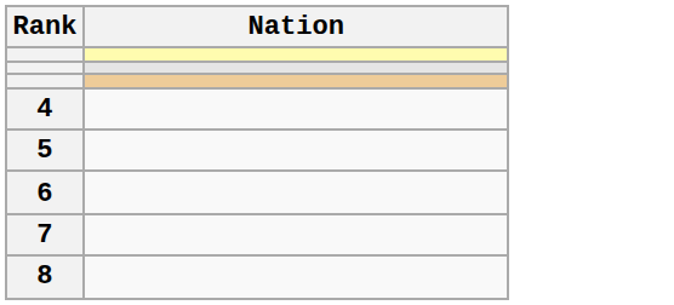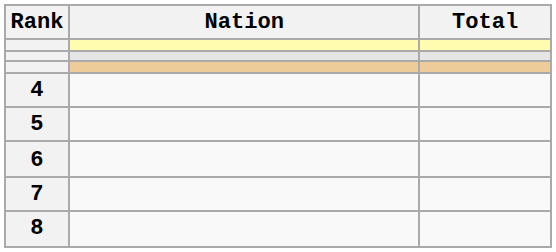 <table class="wikitable sortable" style="text-align:center; font-size:85%">
 <tr>
 <th scope="col" style="width:20px;">Rank</th>
 <th scope="col" style="width:170px;">Nation</th>
+<th scope="col" style="width:60px;">Total</th>
 </tr>
 <tr bgcolor="fffcaf">
 <th scope="row"></th>
 <td align="left"></td>
+<td></td>
 </tr>
 <tr bgcolor="e5e5e5">
 <th scope="row"></th>
 <td align="left"></td>
+<td></td>
 </tr>
 <tr bgcolor="eecc99">
 <th scope="row"></th>
 <td align="left"></td>
+<td></td>
 </tr>
 <tr>
 <th scope="row">4</th>
 <td align="left"></td>
+<td></td>
 </tr>
 <tr>
 <th scope="row">5</th>
 <td align="left"></td>
+<td></td>
 </tr>
 <tr>
 <th scope="row">6</th>
 <td align="left"></td>
+<td></td>
 </tr>
 <tr>
 <th scope="row">7</th>
 <td align="left"></td>
+<td></td>
 </tr>
 <tr>
 <th scope="row">8</th>
 <td align="left"></td>
+<td></td>
 </tr>
 </table>
